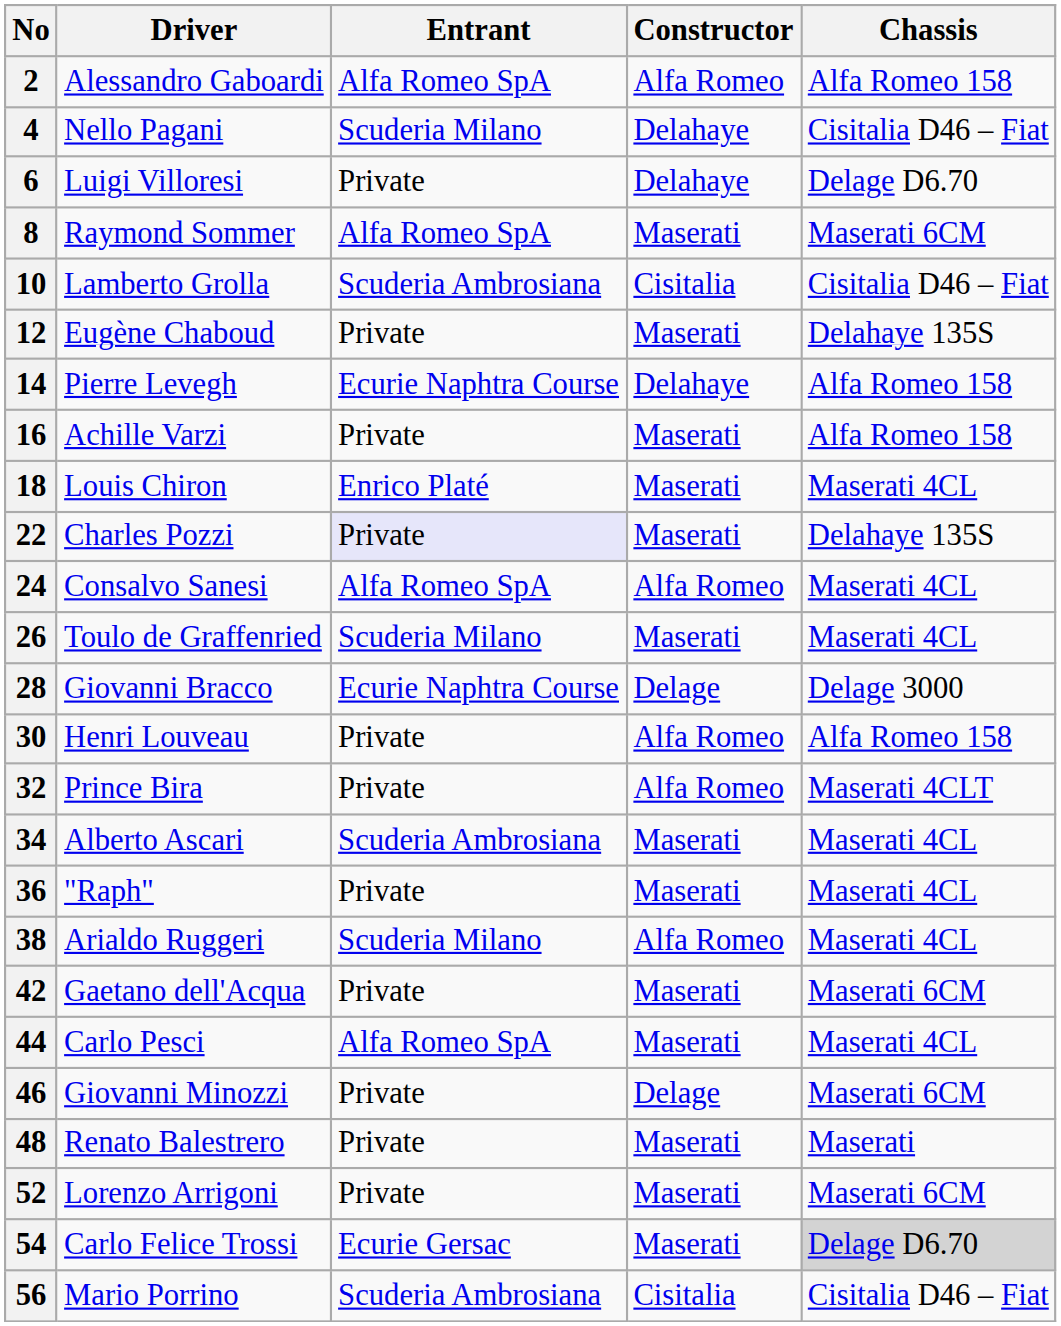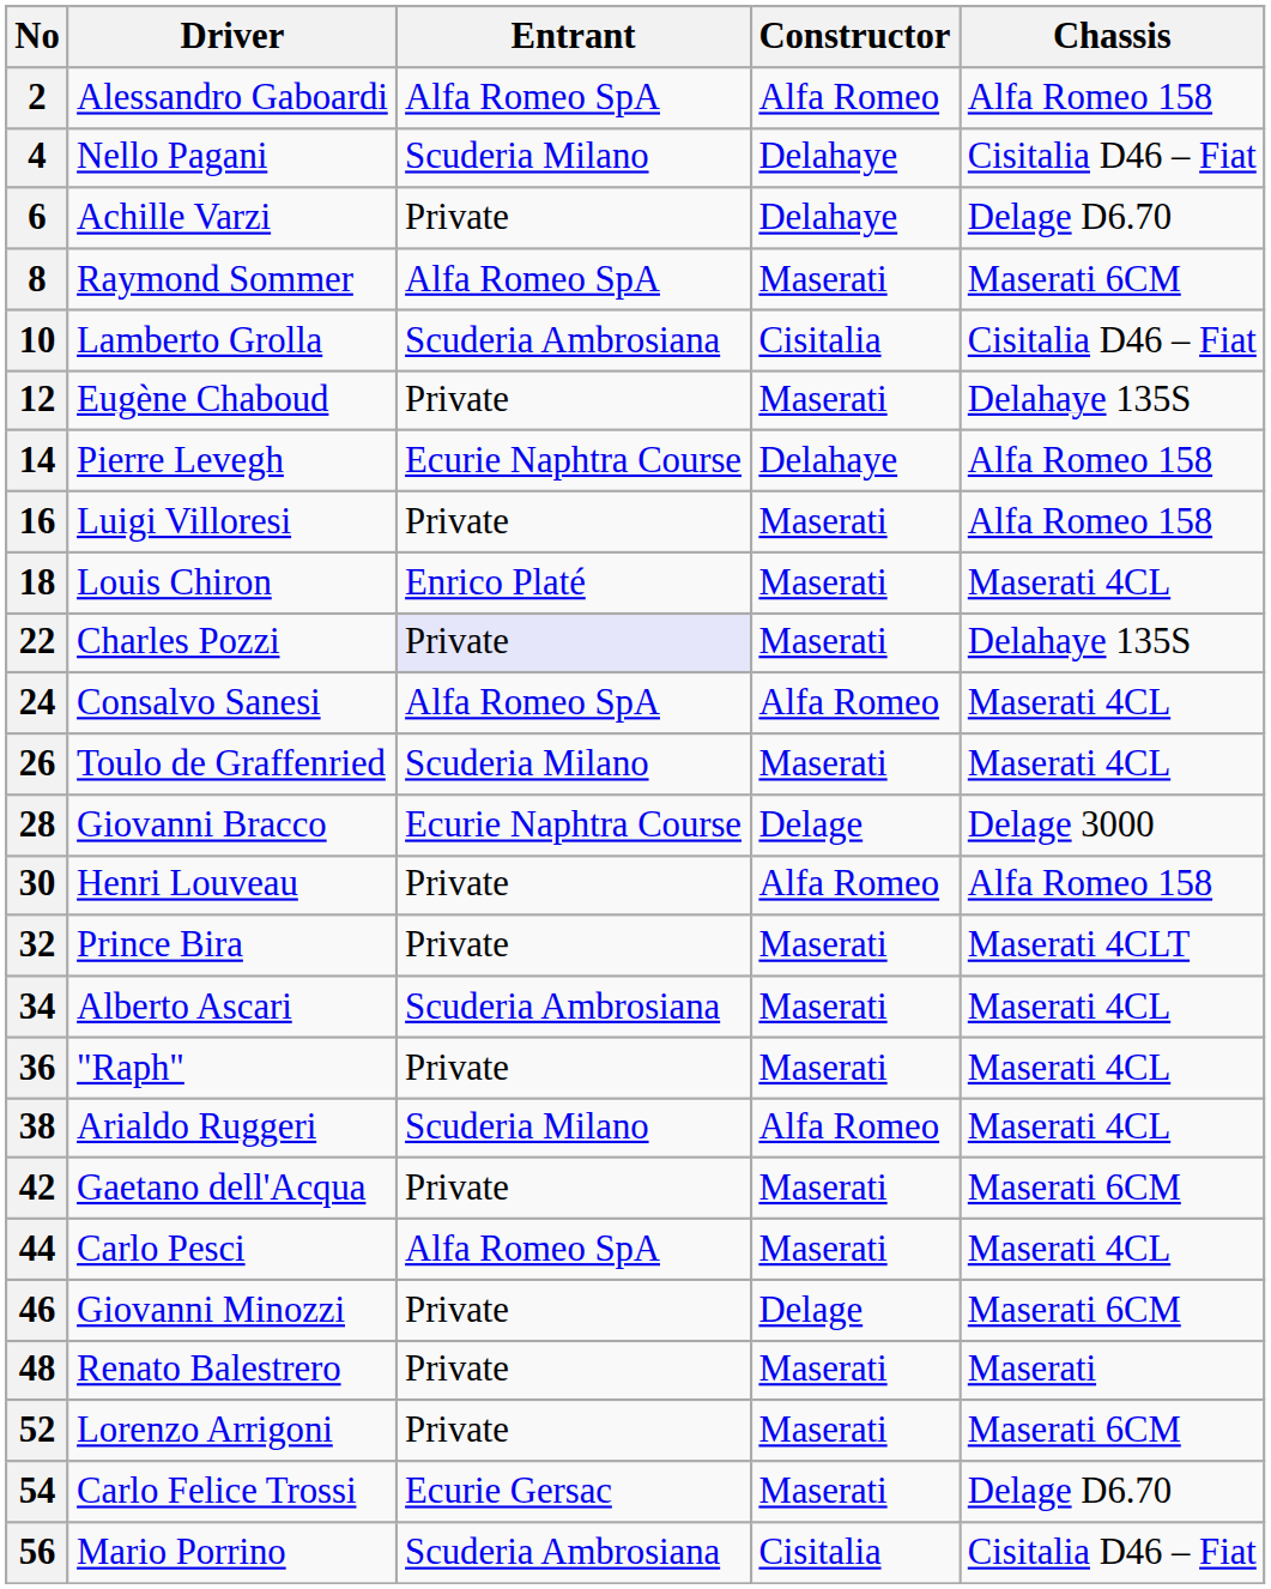 <table class="wikitable" style="font-size: 90%;">
 <tr>
 <th>No</th>
 <th>Driver</th>
 <th>Entrant</th>
 <th>Constructor</th>
 <th>Chassis</th>
 </tr>
 <tr>
 <th>2</th>
 <td> <a href='#'>Alessandro Gaboardi</a></td>
 <td><a href='#'>Alfa Romeo SpA</a></td>
 <td><a href='#'>Alfa Romeo</a></td>
 <td><a href='#'>Alfa Romeo 158</a></td>
 </tr>
 <tr>
 <th>4</th>
 <td> <a href='#'>Nello Pagani</a></td>
 <td><a href='#'>Scuderia Milano</a></td>
 <td><a href='#'>Delahaye</a></td>
 <td><a href='#'>Cisitalia</a> D46 – <a href='#'>Fiat</a></td>
 </tr>
 <tr>
 <th>6</th>
-<td> <a href='#'>Luigi Villoresi</a></td>
+<td> <a href='#'>Achille Varzi</a></td>
 <td>Private</td>
 <td><a href='#'>Delahaye</a></td>
 <td><a href='#'>Delage</a> D6.70</td>
 </tr>
 <tr>
 <th>8</th>
 <td> <a href='#'>Raymond Sommer</a></td>
 <td><a href='#'>Alfa Romeo SpA</a></td>
 <td><a href='#'>Maserati</a></td>
 <td><a href='#'>Maserati 6CM</a></td>
 </tr>
 <tr>
 <th>10</th>
 <td> <a href='#'>Lamberto Grolla</a></td>
 <td><a href='#'>Scuderia Ambrosiana</a></td>
 <td><a href='#'>Cisitalia</a></td>
 <td><a href='#'>Cisitalia</a> D46 – <a href='#'>Fiat</a></td>
 </tr>
 <tr>
 <th>12</th>
 <td> <a href='#'>Eugène Chaboud</a></td>
 <td>Private</td>
 <td><a href='#'>Maserati</a></td>
 <td><a href='#'>Delahaye</a> 135S</td>
 </tr>
 <tr>
 <th>14</th>
 <td> <a href='#'>Pierre Levegh</a></td>
 <td><a href='#'>Ecurie Naphtra Course</a></td>
 <td><a href='#'>Delahaye</a></td>
 <td><a href='#'>Alfa Romeo 158</a></td>
 </tr>
 <tr>
 <th>16</th>
-<td> <a href='#'>Achille Varzi</a></td>
+<td> <a href='#'>Luigi Villoresi</a></td>
 <td>Private</td>
 <td><a href='#'>Maserati</a></td>
 <td><a href='#'>Alfa Romeo 158</a></td>
 </tr>
 <tr>
 <th>18</th>
 <td> <a href='#'>Louis Chiron</a></td>
 <td><a href='#'>Enrico Platé</a></td>
 <td><a href='#'>Maserati</a></td>
 <td><a href='#'>Maserati 4CL</a></td>
 </tr>
 <tr>
 <th>22</th>
 <td> <a href='#'>Charles Pozzi</a></td>
 <td style="background: lavender;">Private</td>
 <td><a href='#'>Maserati</a></td>
 <td><a href='#'>Delahaye</a> 135S</td>
 </tr>
 <tr>
 <th>24</th>
 <td> <a href='#'>Consalvo Sanesi</a></td>
 <td><a href='#'>Alfa Romeo SpA</a></td>
 <td><a href='#'>Alfa Romeo</a></td>
 <td><a href='#'>Maserati 4CL</a></td>
 </tr>
 <tr>
 <th>26</th>
 <td> <a href='#'>Toulo de Graffenried</a></td>
 <td><a href='#'>Scuderia Milano</a></td>
 <td><a href='#'>Maserati</a></td>
 <td><a href='#'>Maserati 4CL</a></td>
 </tr>
 <tr>
 <th>28</th>
 <td> <a href='#'>Giovanni Bracco</a></td>
 <td><a href='#'>Ecurie Naphtra Course</a></td>
 <td><a href='#'>Delage</a></td>
 <td><a href='#'>Delage</a> 3000</td>
 </tr>
 <tr>
 <th>30</th>
 <td> <a href='#'>Henri Louveau</a></td>
 <td>Private</td>
 <td><a href='#'>Alfa Romeo</a></td>
 <td><a href='#'>Alfa Romeo 158</a></td>
 </tr>
 <tr>
 <th>32</th>
 <td> <a href='#'>Prince Bira</a></td>
 <td>Private</td>
-<td><a href='#'>Alfa Romeo</a></td>
+<td><a href='#'>Maserati</a></td>
 <td><a href='#'>Maserati 4CLT</a></td>
 </tr>
 <tr>
 <th>34</th>
 <td> <a href='#'>Alberto Ascari</a></td>
 <td><a href='#'>Scuderia Ambrosiana</a></td>
 <td><a href='#'>Maserati</a></td>
 <td><a href='#'>Maserati 4CL</a></td>
 </tr>
 <tr>
 <th>36</th>
 <td> <a href='#'>"Raph"</a></td>
 <td>Private</td>
 <td><a href='#'>Maserati</a></td>
 <td><a href='#'>Maserati 4CL</a></td>
 </tr>
 <tr>
 <th>38</th>
 <td> <a href='#'>Arialdo Ruggeri</a></td>
 <td><a href='#'>Scuderia Milano</a></td>
 <td><a href='#'>Alfa Romeo</a></td>
 <td><a href='#'>Maserati 4CL</a></td>
 </tr>
 <tr>
 <th>42</th>
 <td> <a href='#'>Gaetano dell'Acqua</a></td>
 <td>Private</td>
 <td><a href='#'>Maserati</a></td>
 <td><a href='#'>Maserati 6CM</a></td>
 </tr>
 <tr>
 <th>44</th>
 <td> <a href='#'>Carlo Pesci</a></td>
 <td><a href='#'>Alfa Romeo SpA</a></td>
 <td><a href='#'>Maserati</a></td>
 <td><a href='#'>Maserati 4CL</a></td>
 </tr>
 <tr>
 <th>46</th>
 <td> <a href='#'>Giovanni Minozzi</a></td>
 <td>Private</td>
 <td><a href='#'>Delage</a></td>
 <td><a href='#'>Maserati 6CM</a></td>
 </tr>
 <tr>
 <th>48</th>
 <td> <a href='#'>Renato Balestrero</a></td>
 <td>Private</td>
 <td><a href='#'>Maserati</a></td>
 <td><a href='#'>Maserati</a></td>
 </tr>
 <tr>
 <th>52</th>
 <td> <a href='#'>Lorenzo Arrigoni</a></td>
 <td>Private</td>
 <td><a href='#'>Maserati</a></td>
 <td><a href='#'>Maserati 6CM</a></td>
 </tr>
 <tr>
 <th>54</th>
 <td> <a href='#'>Carlo Felice Trossi</a></td>
 <td><a href='#'>Ecurie Gersac</a></td>
 <td><a href='#'>Maserati</a></td>
-<td style="background: lightgrey;"><a href='#'>Delage</a> D6.70</td>
+<td><a href='#'>Delage</a> D6.70</td>
 </tr>
 <tr>
 <th>56</th>
 <td> <a href='#'>Mario Porrino</a></td>
 <td><a href='#'>Scuderia Ambrosiana</a></td>
 <td><a href='#'>Cisitalia</a></td>
 <td><a href='#'>Cisitalia</a> D46 – <a href='#'>Fiat</a></td>
 </tr>
 </table>
